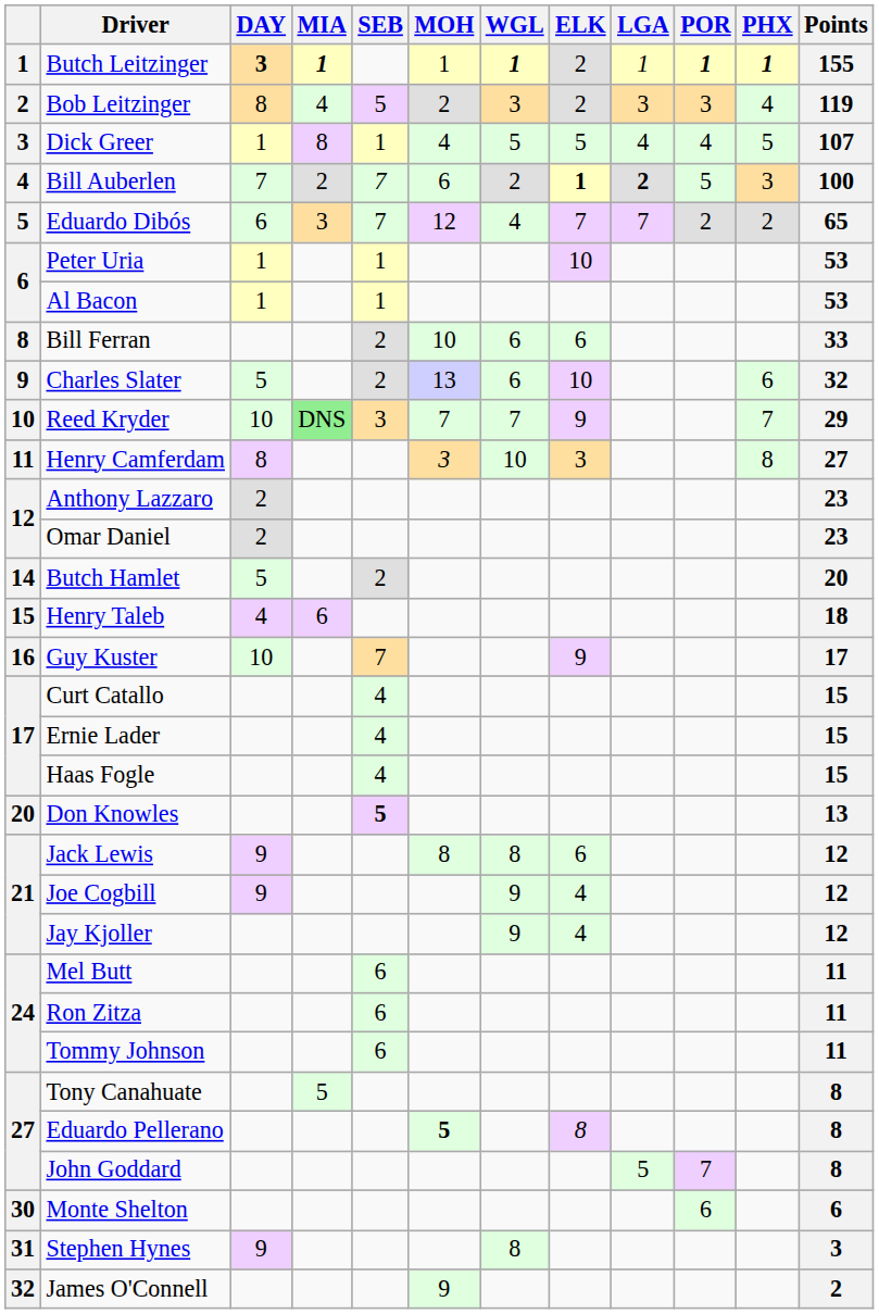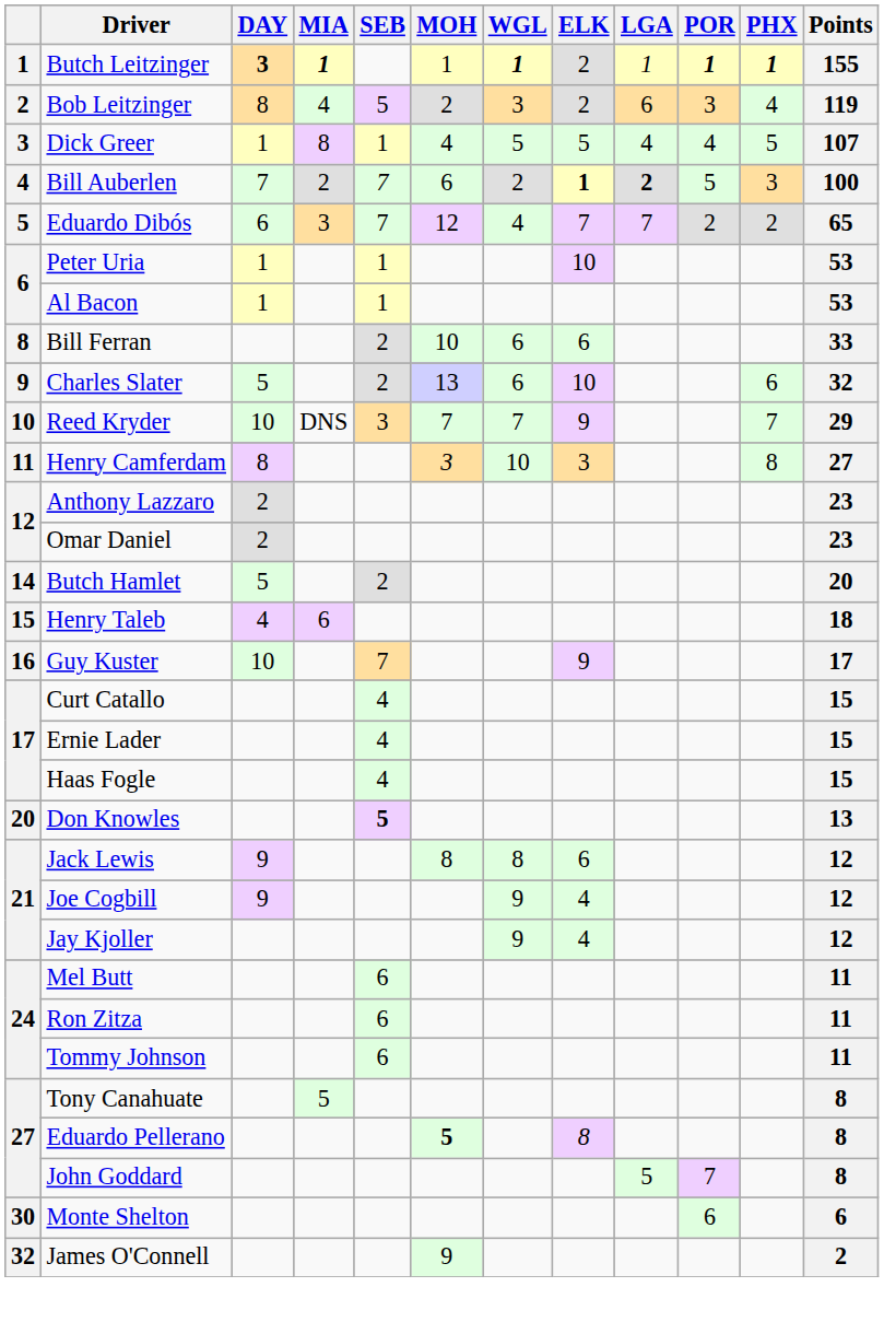 <table class="wikitable" style="font-size:85%; text-align:center">
 <tr>
 <th valign="middle"></th>
 <th valign="left">Driver</th>
 <th><a href='#'>DAY</a></th>
 <th><a href='#'>MIA</a></th>
 <th><a href='#'>SEB</a></th>
 <th><a href='#'>MOH</a></th>
 <th><a href='#'>WGL</a></th>
 <th><a href='#'>ELK</a></th>
 <th><a href='#'>LGA</a></th>
 <th><a href='#'>POR</a></th>
 <th><a href='#'>PHX</a></th>
 <th>Points</th>
 </tr>
 <tr>
 <th>1</th>
 <td align="left"> <a href='#'>Butch Leitzinger</a></td>
 <td style="background:#ffdf9f;"><strong>3</strong></td>
 <td style="background:#ffffbf;"><strong><em>1</em></strong></td>
 <td></td>
 <td style="background:#ffffbf;">1</td>
 <td style="background:#ffffbf;"><strong><em>1</em></strong></td>
 <td style="background:#dfdfdf;">2</td>
 <td style="background:#ffffbf;"><em>1</em></td>
 <td style="background:#ffffbf;"><strong><em>1</em></strong></td>
 <td style="background:#ffffbf;"><strong><em>1</em></strong></td>
 <th>155</th>
 </tr>
 <tr>
 <th>2</th>
 <td align="left"> <a href='#'>Bob Leitzinger</a></td>
 <td style="background:#ffdf9f;">8</td>
 <td style="background:#dfffdf;">4</td>
 <td style="background:#efcfff;">5</td>
 <td style="background:#dfdfdf;">2</td>
 <td style="background:#ffdf9f;">3</td>
 <td style="background:#dfdfdf;">2</td>
-<td style="background:#ffdf9f;">3</td>
+<td style="background:#ffdf9f;">6</td>
 <td style="background:#ffdf9f;">3</td>
 <td style="background:#dfffdf;">4</td>
 <th>119</th>
 </tr>
 <tr>
 <th>3</th>
 <td align="left"> <a href='#'>Dick Greer</a></td>
 <td style="background:#ffffbf;">1</td>
 <td style="background:#efcfff;">8</td>
 <td style="background:#ffffbf;">1</td>
 <td style="background:#dfffdf;">4</td>
 <td style="background:#dfffdf;">5</td>
 <td style="background:#dfffdf;">5</td>
 <td style="background:#dfffdf;">4</td>
 <td style="background:#dfffdf;">4</td>
 <td style="background:#dfffdf;">5</td>
 <th>107</th>
 </tr>
 <tr>
 <th>4</th>
 <td align="left"> <a href='#'>Bill Auberlen</a></td>
 <td style="background:#dfffdf;">7</td>
 <td style="background:#dfdfdf;">2</td>
 <td style="background:#dfffdf;"><em>7</em></td>
 <td style="background:#dfffdf;">6</td>
 <td style="background:#dfdfdf;">2</td>
 <td style="background:#ffffbf;"><strong>1</strong></td>
 <td style="background:#dfdfdf;"><strong>2</strong></td>
 <td style="background:#dfffdf;">5</td>
 <td style="background:#ffdf9f;">3</td>
 <th>100</th>
 </tr>
 <tr>
 <th>5</th>
 <td align="left"> <a href='#'>Eduardo Dibós</a></td>
 <td style="background:#dfffdf;">6</td>
 <td style="background:#ffdf9f;">3</td>
 <td style="background:#dfffdf;">7</td>
 <td style="background:#efcfff;">12</td>
 <td style="background:#dfffdf;">4</td>
 <td style="background:#efcfff;">7</td>
 <td style="background:#efcfff;">7</td>
 <td style="background:#dfdfdf;">2</td>
 <td style="background:#dfdfdf;">2</td>
 <th>65</th>
 </tr>
 <tr>
 <th rowspan="2">6</th>
 <td align="left"> <a href='#'>Peter Uria</a></td>
 <td style="background:#ffffbf;">1</td>
 <td></td>
 <td style="background:#ffffbf;">1</td>
 <td></td>
 <td></td>
 <td style="background:#efcfff;">10</td>
 <td></td>
 <td></td>
 <td></td>
 <th>53</th>
 </tr>
 <tr>
 <td align="left"> <a href='#'>Al Bacon</a></td>
 <td style="background:#ffffbf;">1</td>
 <td></td>
 <td style="background:#ffffbf;">1</td>
 <td></td>
 <td></td>
 <td></td>
 <td></td>
 <td></td>
 <td></td>
 <th>53</th>
 </tr>
 <tr>
 <th>8</th>
 <td align="left"> Bill Ferran</td>
 <td></td>
 <td></td>
 <td style="background:#dfdfdf;">2</td>
 <td style="background:#dfffdf;">10</td>
 <td style="background:#dfffdf;">6</td>
 <td style="background:#dfffdf;">6</td>
 <td></td>
 <td></td>
 <td></td>
 <th>33</th>
 </tr>
 <tr>
 <th>9</th>
 <td align="left"> <a href='#'>Charles Slater</a></td>
 <td style="background:#dfffdf;">5</td>
 <td></td>
 <td style="background:#dfdfdf;">2</td>
 <td style="background:#cfcfff;">13</td>
 <td style="background:#dfffdf;">6</td>
 <td style="background:#efcfff;">10</td>
 <td></td>
 <td></td>
 <td style="background:#dfffdf;">6</td>
 <th>32</th>
 </tr>
 <tr>
 <th>10</th>
 <td align="left"> <a href='#'>Reed Kryder</a></td>
 <td style="background:#dfffdf;">10</td>
-<td style="background: lightgreen;">DNS</td>
+<td>DNS</td>
 <td style="background:#ffdf9f;">3</td>
 <td style="background:#dfffdf;">7</td>
 <td style="background:#dfffdf;">7</td>
 <td style="background:#efcfff;">9</td>
 <td></td>
 <td></td>
 <td style="background:#dfffdf;">7</td>
 <th>29</th>
 </tr>
 <tr>
 <th>11</th>
 <td align="left"> <a href='#'>Henry Camferdam</a></td>
 <td style="background:#efcfff;">8</td>
 <td></td>
 <td></td>
 <td style="background:#ffdf9f;"><em>3</em></td>
 <td style="background:#dfffdf;">10</td>
 <td style="background:#ffdf9f;">3</td>
 <td></td>
 <td></td>
 <td style="background:#dfffdf;">8</td>
 <th>27</th>
 </tr>
 <tr>
 <th rowspan="2">12</th>
 <td align="left"> <a href='#'>Anthony Lazzaro</a></td>
 <td style="background:#dfdfdf;">2</td>
 <td></td>
 <td></td>
 <td></td>
 <td></td>
 <td></td>
 <td></td>
 <td></td>
 <td></td>
 <th>23</th>
 </tr>
 <tr>
 <td align="left"> Omar Daniel</td>
 <td style="background:#dfdfdf;">2</td>
 <td></td>
 <td></td>
 <td></td>
 <td></td>
 <td></td>
 <td></td>
 <td></td>
 <td></td>
 <th>23</th>
 </tr>
 <tr>
 <th>14</th>
 <td align="left"> <a href='#'>Butch Hamlet</a></td>
 <td style="background:#dfffdf;">5</td>
 <td></td>
 <td style="background:#dfdfdf;">2</td>
 <td></td>
 <td></td>
 <td></td>
 <td></td>
 <td></td>
 <td></td>
 <th>20</th>
 </tr>
 <tr>
 <th>15</th>
 <td align="left"> <a href='#'>Henry Taleb</a></td>
 <td style="background:#efcfff;">4</td>
 <td style="background:#efcfff;">6</td>
 <td></td>
 <td></td>
 <td></td>
 <td></td>
 <td></td>
 <td></td>
 <td></td>
 <th>18</th>
 </tr>
 <tr>
 <th>16</th>
 <td align="left"> <a href='#'>Guy Kuster</a></td>
 <td style="background:#dfffdf;">10</td>
 <td></td>
 <td style="background:#ffdf9f;">7</td>
 <td></td>
 <td></td>
 <td style="background:#efcfff;">9</td>
 <td></td>
 <td></td>
 <td></td>
 <th>17</th>
 </tr>
 <tr>
 <th rowspan="3">17</th>
 <td align="left"> Curt Catallo</td>
 <td></td>
 <td></td>
 <td style="background:#dfffdf;">4</td>
 <td></td>
 <td></td>
 <td></td>
 <td></td>
 <td></td>
 <td></td>
 <th>15</th>
 </tr>
 <tr>
 <td align="left"> Ernie Lader</td>
 <td></td>
 <td></td>
 <td style="background:#dfffdf;">4</td>
 <td></td>
 <td></td>
 <td></td>
 <td></td>
 <td></td>
 <td></td>
 <th>15</th>
 </tr>
 <tr>
 <td align="left"> Haas Fogle</td>
 <td></td>
 <td></td>
 <td style="background:#dfffdf;">4</td>
 <td></td>
 <td></td>
 <td></td>
 <td></td>
 <td></td>
 <td></td>
 <th>15</th>
 </tr>
 <tr>
 <th>20</th>
 <td align="left"> <a href='#'>Don Knowles</a></td>
 <td></td>
 <td></td>
 <td style="background:#efcfff;"><strong>5</strong></td>
 <td></td>
 <td></td>
 <td></td>
 <td></td>
 <td></td>
 <td></td>
 <th>13</th>
 </tr>
 <tr>
 <th rowspan="3">21</th>
 <td align="left"> <a href='#'>Jack Lewis</a></td>
 <td style="background:#efcfff;">9</td>
 <td></td>
 <td></td>
 <td style="background:#dfffdf;">8</td>
 <td style="background:#dfffdf;">8</td>
 <td style="background:#dfffdf;">6</td>
 <td></td>
 <td></td>
 <td></td>
 <th>12</th>
 </tr>
 <tr>
 <td align="left"> <a href='#'>Joe Cogbill</a></td>
 <td style="background:#efcfff;">9</td>
 <td></td>
 <td></td>
 <td></td>
 <td style="background:#dfffdf;">9</td>
 <td style="background:#dfffdf;">4</td>
 <td></td>
 <td></td>
 <td></td>
 <th>12</th>
 </tr>
 <tr>
 <td align="left"> <a href='#'>Jay Kjoller</a></td>
 <td></td>
 <td></td>
 <td></td>
 <td></td>
 <td style="background:#dfffdf;">9</td>
 <td style="background:#dfffdf;">4</td>
 <td></td>
 <td></td>
 <td></td>
 <th>12</th>
 </tr>
 <tr>
 <th rowspan="3">24</th>
 <td align="left"> <a href='#'>Mel Butt</a></td>
 <td></td>
 <td></td>
 <td style="background:#dfffdf;">6</td>
 <td></td>
 <td></td>
 <td></td>
 <td></td>
 <td></td>
 <td></td>
 <th>11</th>
 </tr>
 <tr>
 <td align="left"> <a href='#'>Ron Zitza</a></td>
 <td></td>
 <td></td>
 <td style="background:#dfffdf;">6</td>
 <td></td>
 <td></td>
 <td></td>
 <td></td>
 <td></td>
 <td></td>
 <th>11</th>
 </tr>
 <tr>
 <td align="left"> <a href='#'>Tommy Johnson</a></td>
 <td></td>
 <td></td>
 <td style="background:#dfffdf;">6</td>
 <td></td>
 <td></td>
 <td></td>
 <td></td>
 <td></td>
 <td></td>
 <th>11</th>
 </tr>
 <tr>
 <th rowspan="3">27</th>
 <td align="left"> Tony Canahuate</td>
 <td></td>
 <td style="background:#dfffdf;">5</td>
 <td></td>
 <td></td>
 <td></td>
 <td></td>
 <td></td>
 <td></td>
 <td></td>
 <th>8</th>
 </tr>
 <tr>
 <td align="left"> <a href='#'>Eduardo Pellerano</a></td>
 <td></td>
 <td></td>
 <td></td>
 <td style="background:#dfffdf;"><strong>5</strong></td>
 <td></td>
 <td style="background:#efcfff;"><em>8</em></td>
 <td></td>
 <td></td>
 <td></td>
 <th>8</th>
 </tr>
 <tr>
 <td align="left"> <a href='#'>John Goddard</a></td>
 <td></td>
 <td></td>
 <td></td>
 <td></td>
 <td></td>
 <td></td>
 <td style="background:#dfffdf;">5</td>
 <td style="background:#efcfff;">7</td>
 <td></td>
 <th>8</th>
 </tr>
 <tr>
 <th>30</th>
 <td align="left"> <a href='#'>Monte Shelton</a></td>
 <td></td>
 <td></td>
 <td></td>
 <td></td>
 <td></td>
 <td></td>
 <td></td>
 <td style="background:#dfffdf;">6</td>
 <td></td>
 <th>6</th>
 </tr>
 <tr>
-<th>31</th>
-<td align="left"> <a href='#'>Stephen Hynes</a></td>
-<td style="background:#efcfff;">9</td>
-<td></td>
-<td></td>
-<td></td>
-<td style="background:#dfffdf;">8</td>
-<td></td>
-<td></td>
-<td></td>
-<td></td>
-<th>3</th>
-</tr>
-<tr>
 <th>32</th>
 <td align="left"> James O'Connell</td>
 <td></td>
 <td></td>
 <td></td>
 <td style="background:#dfffdf;">9</td>
 <td></td>
 <td></td>
 <td></td>
 <td></td>
 <td></td>
 <th>2</th>
 </tr>
 </table>
